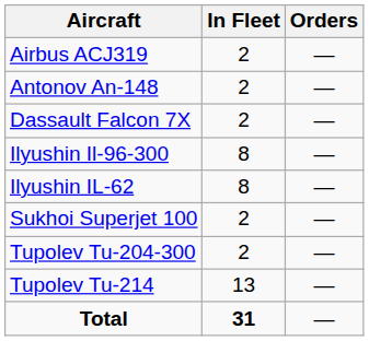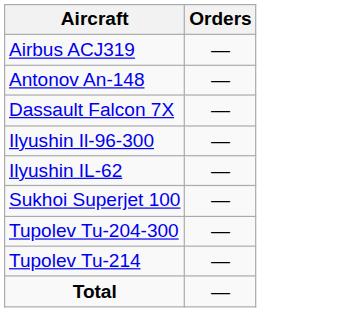 <table class="wikitable" style="border-collapse:collapse">
 <tr>
 <th>Aircraft</th>
-<th>In Fleet</th>
 <th>Orders</th>
 </tr>
 <tr>
 <td><a href='#'>Airbus ACJ319</a></td>
-<td align="center">2</td>
 <td align="center">—</td>
 </tr>
 <tr>
 <td><a href='#'>Antonov An-148</a></td>
-<td align="center">2</td>
 <td align="center">—</td>
 </tr>
 <tr>
 <td><a href='#'>Dassault Falcon 7X</a></td>
-<td align="center">2</td>
 <td align="center">—</td>
 </tr>
 <tr>
 <td><a href='#'>Ilyushin Il-96-300</a></td>
-<td align="center">8</td>
 <td align="center">—</td>
 </tr>
 <tr>
 <td><a href='#'>Ilyushin IL-62</a></td>
-<td align="center">8</td>
 <td align="center">—</td>
 </tr>
 <tr>
 <td><a href='#'>Sukhoi Superjet 100</a></td>
-<td align="center">2</td>
 <td align="center">—</td>
 </tr>
 <tr>
 <td><a href='#'>Tupolev Tu-204-300</a></td>
-<td align="center">2</td>
 <td align="center">—</td>
 </tr>
 <tr>
 <td><a href='#'>Tupolev Tu-214</a></td>
-<td align="center">13</td>
 <td align="center">—</td>
 </tr>
 <tr>
 <td align="center"><strong>Total</strong></td>
-<td align="center"><strong>31</strong></td>
 <td align="center">—</td>
 </tr>
 </table>
